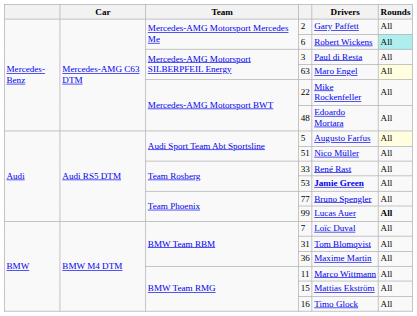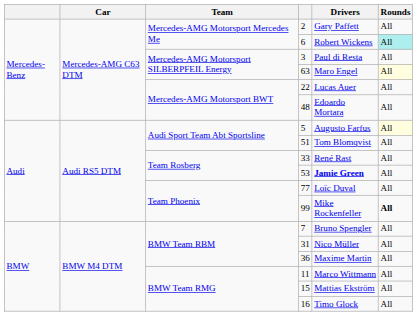 <table class="wikitable" style="font-size: 85%;">
 <tr>
 <th></th>
 <th>Car</th>
 <th>Team</th>
 <th></th>
 <th>Drivers</th>
 <th>Rounds</th>
 </tr>
 <tr>
 <td rowspan=6><a href='#'>Mercedes-Benz</a></td>
 <td rowspan=6><a href='#'>Mercedes-AMG C63 DTM</a></td>
 <td rowspan=2> <a href='#'>Mercedes-AMG Motorsport Mercedes Me</a></td>
 <td>2</td>
 <td> <a href='#'>Gary Paffett</a></td>
 <td>All</td>
 </tr>
 <tr>
 <td>6</td>
 <td> <a href='#'>Robert Wickens</a></td>
 <td style="background: paleturquoise;">All</td>
 </tr>
 <tr>
 <td rowspan=2> <a href='#'>Mercedes-AMG Motorsport SILBERPFEIL Energy</a></td>
 <td>3</td>
 <td> <a href='#'>Paul di Resta</a></td>
 <td>All</td>
 </tr>
 <tr>
 <td>63</td>
 <td> <a href='#'>Maro Engel</a></td>
 <td style="background: lightyellow;">All</td>
 </tr>
 <tr>
 <td rowspan=2> <a href='#'>Mercedes-AMG Motorsport BWT</a></td>
 <td>22</td>
-<td> <a href='#'>Mike Rockenfeller</a></td>
+<td> <a href='#'>Lucas Auer</a></td>
 <td>All</td>
 </tr>
 <tr>
 <td>48</td>
 <td> <a href='#'>Edoardo Mortara</a></td>
 <td>All</td>
 </tr>
 <tr>
 <td rowspan=6><a href='#'>Audi</a></td>
 <td rowspan=6><a href='#'>Audi RS5 DTM</a></td>
 <td rowspan="2"> <a href='#'>Audi Sport Team Abt Sportsline</a></td>
 <td>5</td>
 <td> <a href='#'>Augusto Farfus</a></td>
 <td style="background: lightyellow;">All</td>
 </tr>
 <tr>
 <td>51</td>
-<td> <a href='#'>Nico Müller</a></td>
+<td> <a href='#'>Tom Blomqvist</a></td>
 <td>All</td>
 </tr>
 <tr>
 <td rowspan="2"> <a href='#'>Team Rosberg</a></td>
 <td>33</td>
 <td> <a href='#'>René Rast</a></td>
 <td>All</td>
 </tr>
 <tr>
 <td>53</td>
 <td><strong> <a href='#'>Jamie Green</a></strong></td>
 <td>All</td>
 </tr>
 <tr>
 <td rowspan="2"> <a href='#'>Team Phoenix</a></td>
 <td>77</td>
-<td> <a href='#'>Bruno Spengler</a></td>
+<td> <a href='#'>Loïc Duval</a></td>
 <td>All</td>
 </tr>
 <tr>
 <td>99</td>
-<td> <a href='#'>Lucas Auer</a></td>
+<td> <a href='#'>Mike Rockenfeller</a></td>
 <td><strong>All</strong></td>
 </tr>
 <tr>
 <td rowspan=6><a href='#'>BMW</a></td>
 <td rowspan=6><a href='#'>BMW M4 DTM</a></td>
 <td rowspan=3> <a href='#'>BMW Team RBM</a></td>
 <td>7</td>
-<td> <a href='#'>Loïc Duval</a></td>
+<td> <a href='#'>Bruno Spengler</a></td>
 <td>All</td>
 </tr>
 <tr>
 <td>31</td>
-<td> <a href='#'>Tom Blomqvist</a></td>
+<td> <a href='#'>Nico Müller</a></td>
 <td>All</td>
 </tr>
 <tr>
 <td>36</td>
 <td> <a href='#'>Maxime Martin</a></td>
 <td>All</td>
 </tr>
 <tr>
 <td rowspan=3> <a href='#'>BMW Team RMG</a></td>
 <td>11</td>
 <td> <a href='#'>Marco Wittmann</a></td>
 <td>All</td>
 </tr>
 <tr>
 <td>15</td>
 <td> <a href='#'>Mattias Ekström</a></td>
 <td>All</td>
 </tr>
 <tr>
 <td>16</td>
 <td> <a href='#'>Timo Glock</a></td>
 <td>All</td>
 </tr>
 </table>
